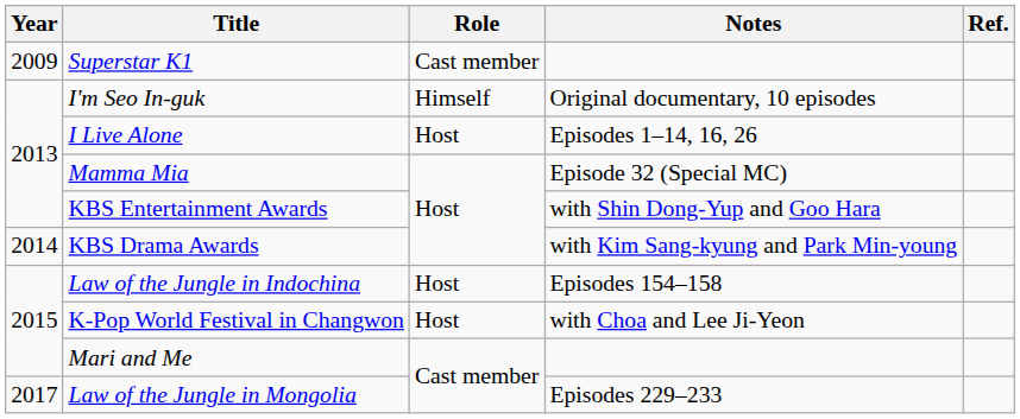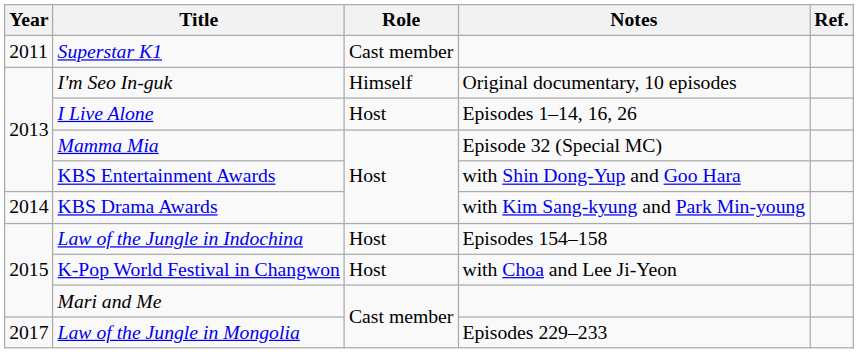 <table class="wikitable">
 <tr>
 <th>Year</th>
 <th>Title</th>
 <th>Role</th>
 <th>Notes</th>
 <th>Ref.</th>
 </tr>
 <tr>
-<td>2009</td>
+<td>2011</td>
 <td><em><a href='#'>Superstar K1</a></em></td>
 <td>Cast member</td>
 <td></td>
 <td></td>
 </tr>
 <tr>
 <td rowspan="4">2013</td>
 <td><em>I'm Seo In-guk</em></td>
 <td>Himself</td>
 <td>Original documentary, 10 episodes</td>
 <td></td>
 </tr>
 <tr>
 <td><em><a href='#'>I Live Alone</a></em></td>
 <td>Host</td>
 <td>Episodes 1–14, 16, 26</td>
 <td></td>
 </tr>
 <tr>
 <td><em><a href='#'>Mamma Mia</a></em></td>
 <td rowspan="3">Host</td>
 <td>Episode 32 (Special MC)</td>
 <td></td>
 </tr>
 <tr>
 <td><a href='#'>KBS Entertainment Awards</a></td>
 <td>with <a href='#'>Shin Dong-Yup</a> and <a href='#'>Goo Hara</a></td>
 <td></td>
 </tr>
 <tr>
 <td>2014</td>
 <td><a href='#'>KBS Drama Awards</a></td>
 <td>with <a href='#'>Kim Sang-kyung</a> and <a href='#'>Park Min-young</a></td>
 <td></td>
 </tr>
 <tr>
 <td rowspan=3>2015</td>
 <td><em><a href='#'>Law of the Jungle in Indochina</a></em></td>
 <td>Host</td>
 <td>Episodes 154–158</td>
 <td></td>
 </tr>
 <tr>
 <td><a href='#'> K-Pop World Festival in Changwon</a></td>
 <td>Host</td>
 <td>with <a href='#'>Choa</a> and Lee Ji-Yeon</td>
 <td></td>
 </tr>
 <tr>
 <td><em>Mari and Me</em></td>
 <td rowspan="2">Cast member</td>
 <td></td>
 <td></td>
 </tr>
 <tr>
 <td>2017</td>
 <td><em><a href='#'>Law of the Jungle in Mongolia</a></em></td>
 <td>Episodes 229–233</td>
 <td></td>
 </tr>
 </table>
